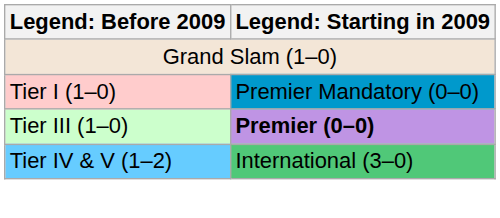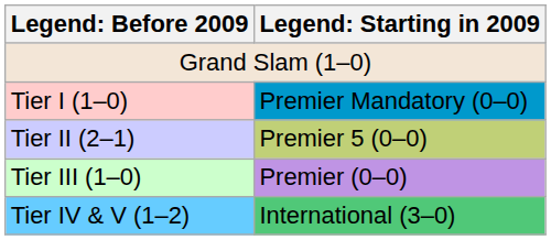 <table class="wikitable sortable mw-collapsible mw-collapsed">
 <tr>
 <th>Legend: Before 2009</th>
 <th>Legend: Starting in 2009</th>
 </tr>
 <tr>
 <td align="center" colspan="2" bgcolor="#f3e6d7">Grand Slam (1–0)</td>
 </tr>
 <tr>
 <td bgcolor="#ffcccc">Tier I (1–0)</td>
 <td bgcolor="#0099CC">Premier Mandatory (0–0)</td>
 </tr>
 <tr>
+<td style="background:#ccccff;">Tier II (2–1)</td>
+<td bgcolor="#c0d077">Premier 5 (0–0)</td>
+</tr>
+<tr>
 <td bgcolor="#CCFFCC">Tier III (1–0)</td>
-<td bgcolor="#BF94E4"><strong>Premier (0–0)</strong></td>
+<td bgcolor="#BF94E4">Premier (0–0)</td>
 </tr>
 <tr>
 <td style="background:#66ccff;">Tier IV & V (1–2)</td>
 <td bgcolor="#50C878">International (3–0)</td>
 </tr>
 </table>
